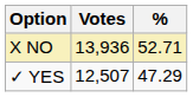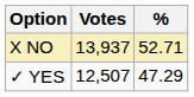 <table class="wikitable">
 <tr>
 <th>Option</th>
 <th>Votes</th>
 <th>%</th>
 </tr>
 <tr>
 <td style=background:#f8f1bd>X NO</td>
-<td style=background:#f8f1bd>13,936</td>
+<td style=background:#f8f1bd>13,937</td>
 <td style=background:#f8f1bd>52.71</td>
 </tr>
 <tr>
 <td>✓ YES</td>
 <td>12,507</td>
 <td>47.29</td>
 </tr>
 </table>
